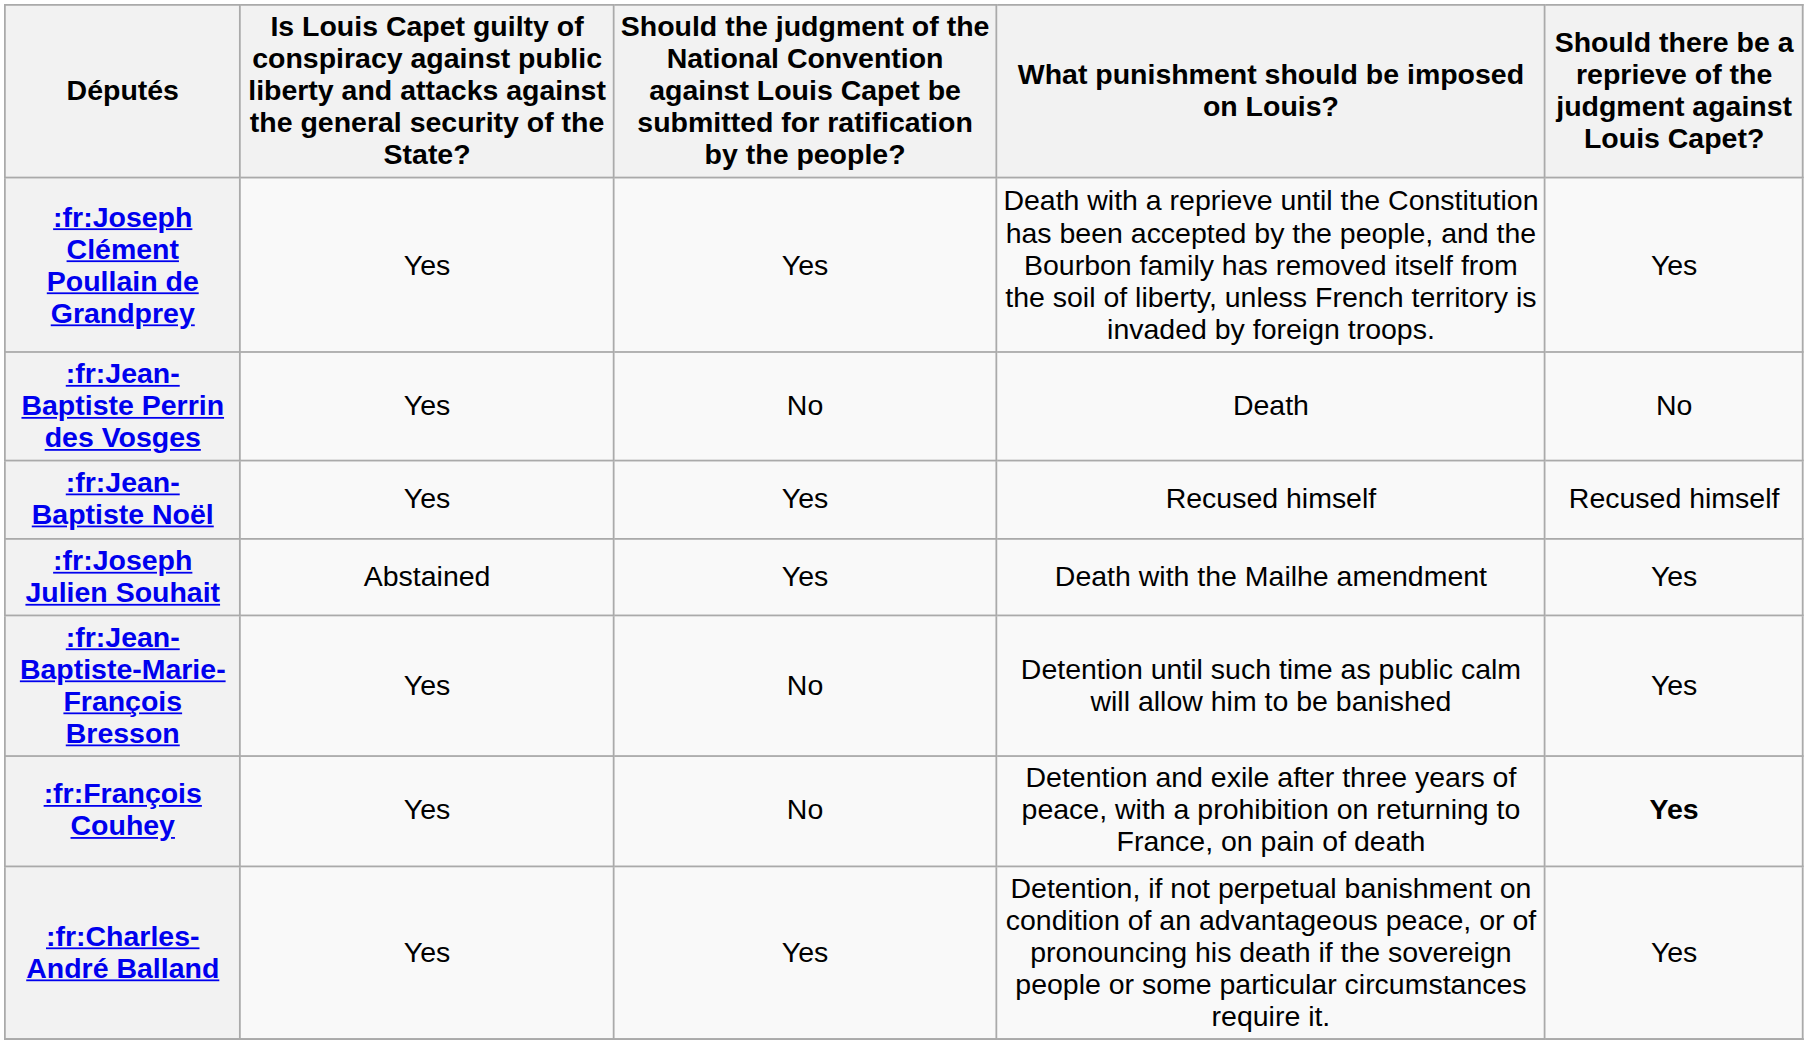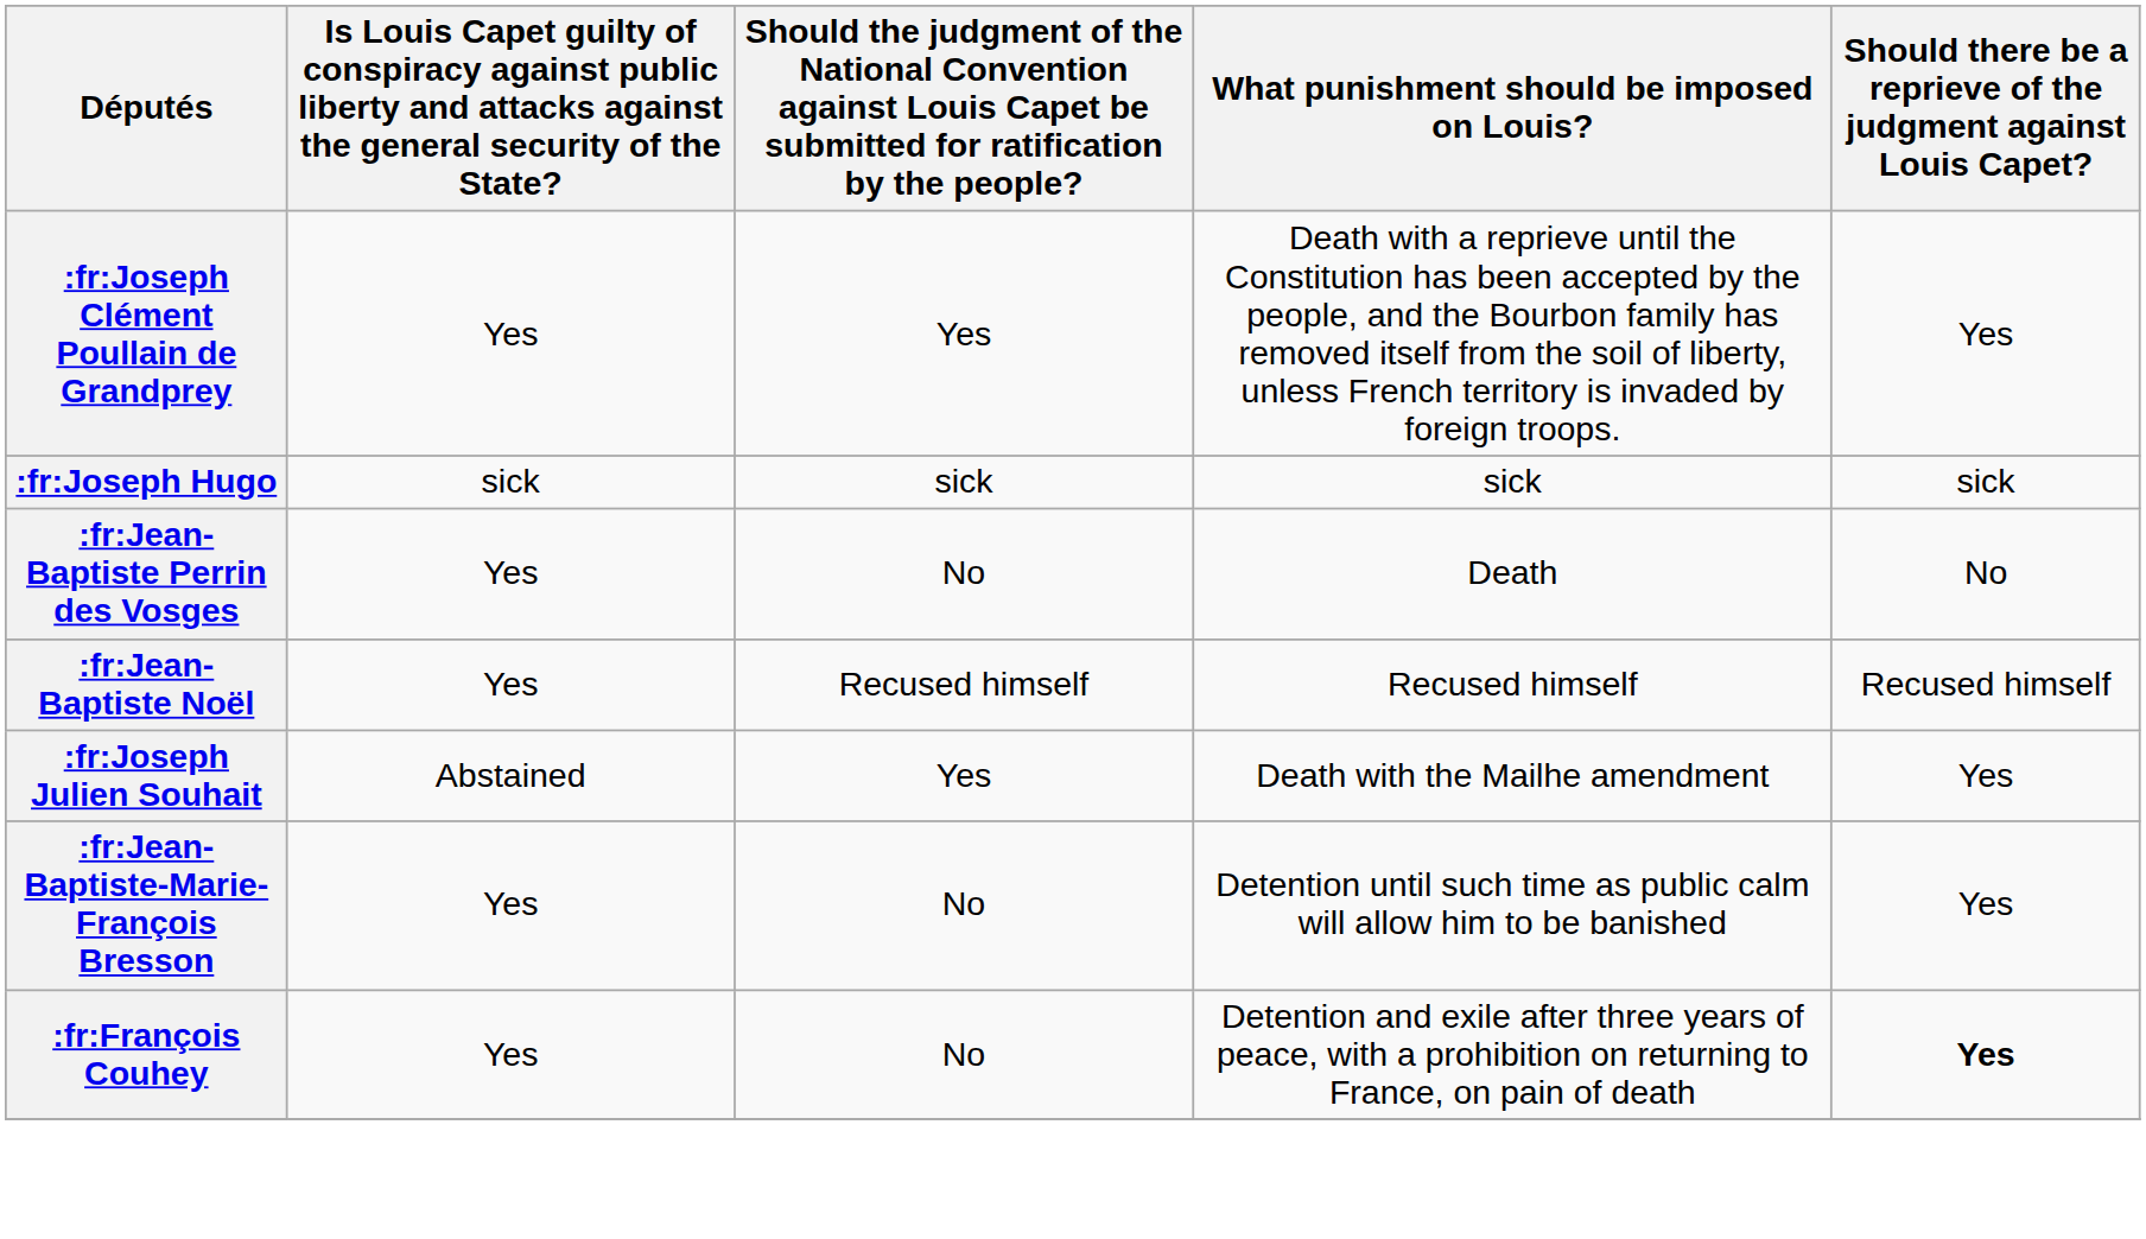 <table class="wikitable sortable" style="text-align:center; width:80%;">
 <tr>
 <th scope=col>Députés</th>
 <th scope=col>Is Louis Capet guilty of conspiracy against public liberty and attacks against the general security of the State?</th>
 <th scope=col>Should the judgment of the National Convention against Louis Capet be submitted for ratification by the people?</th>
 <th scope=col>What punishment should be imposed on Louis?</th>
 <th scope=col>Should there be a reprieve of the judgment against Louis Capet?</th>
 </tr>
 <tr>
 <th scope=row><a href='#'>:fr:Joseph Clément Poullain de Grandprey</a></th>
 <td>Yes</td>
 <td>Yes</td>
 <td>Death with a reprieve until the Constitution has been accepted by the people, and the Bourbon family has removed itself from the soil of liberty, unless French territory is invaded by foreign troops.</td>
 <td>Yes</td>
 </tr>
 <tr>
+<th scope=row><a href='#'>:fr:Joseph Hugo</a></th>
+<td>sick</td>
+<td>sick</td>
+<td>sick</td>
+<td>sick</td>
+</tr>
+<tr>
 <th scope=row><a href='#'>:fr:Jean-Baptiste Perrin des Vosges</a></th>
 <td>Yes</td>
 <td>No</td>
 <td>Death</td>
 <td>No</td>
 </tr>
 <tr>
 <th scope=row><a href='#'>:fr:Jean-Baptiste Noël</a></th>
 <td>Yes</td>
-<td>Yes</td>
+<td>Recused himself</td>
 <td>Recused himself</td>
 <td>Recused himself</td>
 </tr>
 <tr>
 <th scope=row><a href='#'>:fr:Joseph Julien Souhait</a></th>
 <td>Abstained</td>
 <td>Yes</td>
 <td>Death with the Mailhe amendment</td>
 <td>Yes</td>
 </tr>
 <tr>
 <th scope=row><a href='#'>:fr:Jean-Baptiste-Marie-François Bresson</a></th>
 <td>Yes</td>
 <td>No</td>
 <td>Detention until such time as public calm will allow him to be banished</td>
 <td>Yes</td>
 </tr>
 <tr>
 <th scope=row><a href='#'>:fr:François Couhey</a></th>
 <td>Yes</td>
 <td>No</td>
 <td>Detention and exile after three years of peace, with a prohibition on returning to France, on pain of death</td>
 <td><strong>Yes</strong></td>
 </tr>
 <tr>
-<th scope=row><a href='#'>:fr:Charles-André Balland</a></th>
-<td>Yes</td>
-<td>Yes</td>
-<td>Detention, if not perpetual banishment on condition of an advantageous peace, or of pronouncing his death if the sovereign people or some particular circumstances require it.</td>
-<td>Yes</td>
-</tr>
-<tr>
 </tr>
 </table>
